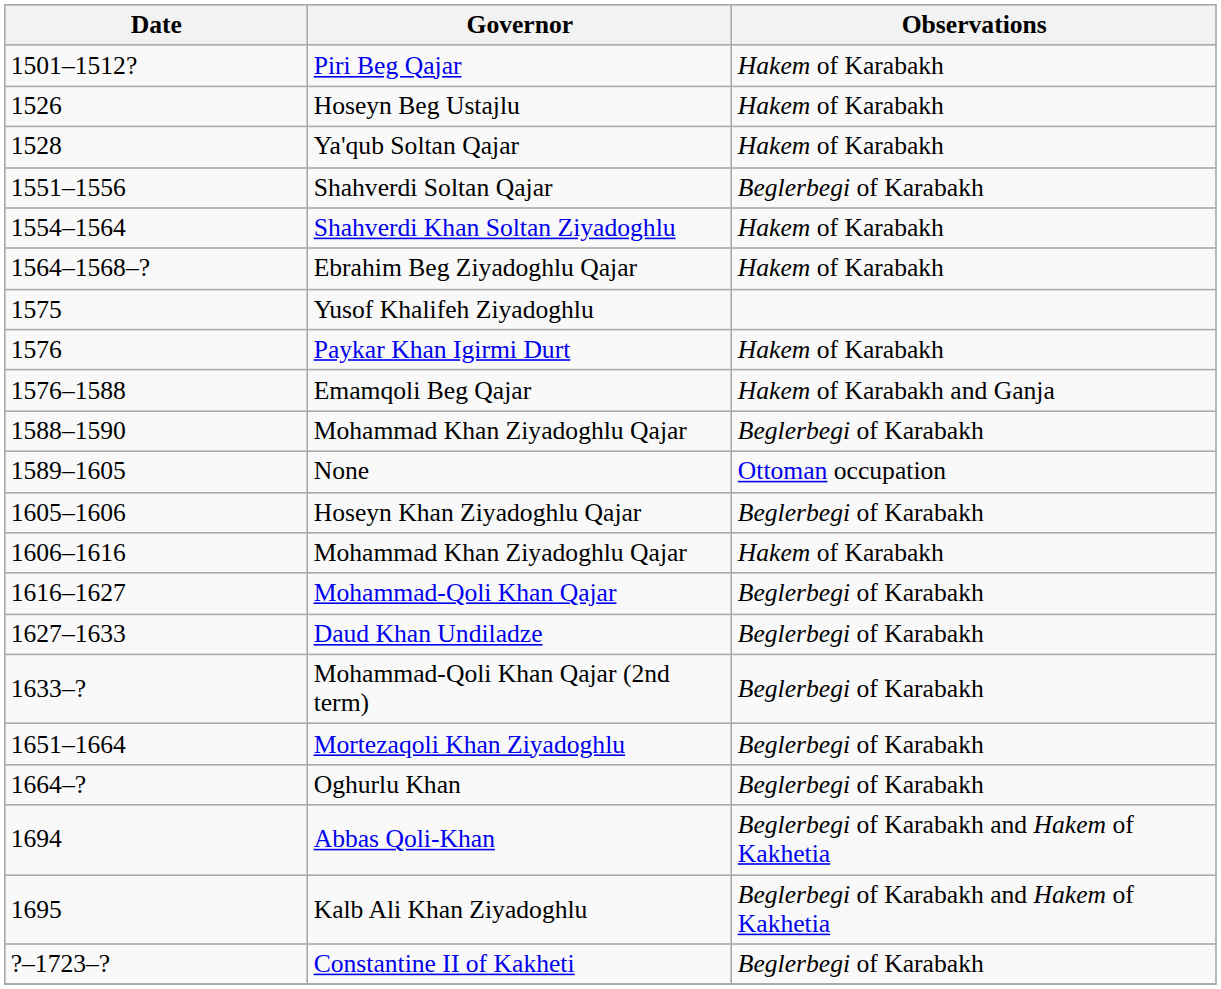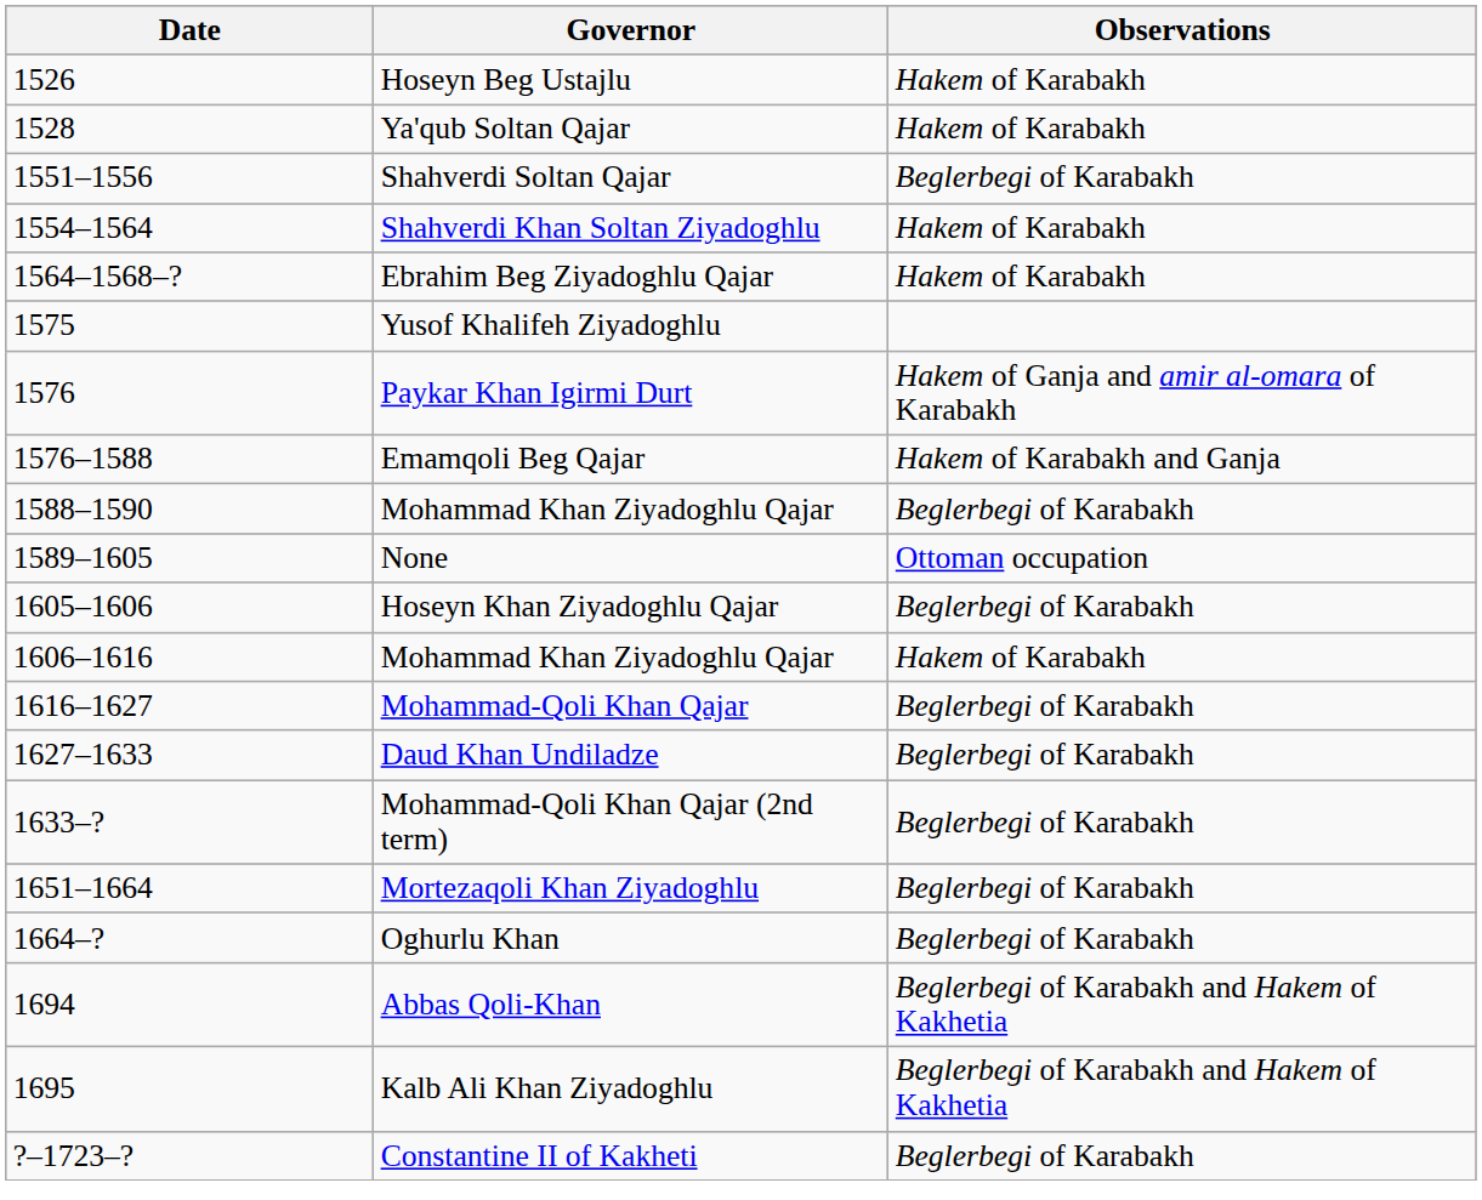 <table class="wikitable"  width="60%">
 <tr bgcolor="#FFDEAD">
 <th width="25%">Date</th>
 <th width="35%">Governor</th>
 <th width="75%">Observations</th>
-</tr>
-<tr>
-<td>1501–1512?</td>
-<td><a href='#'>Piri Beg Qajar</a></td>
-<td><em>Hakem</em> of Karabakh</td>
 </tr>
 <tr>
 <td>1526</td>
 <td>Hoseyn Beg Ustajlu</td>
 <td><em>Hakem</em> of Karabakh</td>
 </tr>
 <tr>
 <td>1528</td>
 <td>Ya'qub Soltan Qajar</td>
 <td><em>Hakem</em> of Karabakh</td>
 </tr>
 <tr>
 <td>1551–1556</td>
 <td>Shahverdi Soltan Qajar</td>
 <td><em>Beglerbegi</em> of Karabakh</td>
 </tr>
 <tr>
 <td>1554–1564</td>
 <td><a href='#'>Shahverdi Khan Soltan Ziyadoghlu</a></td>
 <td><em>Hakem</em> of Karabakh</td>
 </tr>
 <tr>
 <td>1564–1568–?</td>
 <td>Ebrahim Beg Ziyadoghlu Qajar</td>
 <td><em>Hakem</em> of Karabakh</td>
 </tr>
 <tr>
 <td>1575</td>
 <td>Yusof Khalifeh Ziyadoghlu</td>
 <td></td>
 </tr>
 <tr>
 <td>1576</td>
 <td><a href='#'>Paykar Khan Igirmi Durt</a></td>
-<td><em>Hakem</em> of Karabakh</td>
+<td><em>Hakem</em> of Ganja and <em><a href='#'>amir al-omara</a></em> of Karabakh</td>
 </tr>
 <tr>
 <td>1576–1588</td>
 <td>Emamqoli Beg Qajar</td>
 <td><em>Hakem</em> of Karabakh and Ganja</td>
 </tr>
 <tr>
 <td>1588–1590</td>
 <td>Mohammad Khan Ziyadoghlu Qajar</td>
 <td><em>Beglerbegi</em> of Karabakh</td>
 </tr>
 <tr>
 <td>1589–1605</td>
 <td>None</td>
 <td><a href='#'>Ottoman</a> occupation</td>
 </tr>
 <tr>
 <td>1605–1606</td>
 <td>Hoseyn Khan Ziyadoghlu Qajar</td>
 <td><em>Beglerbegi</em> of Karabakh</td>
 </tr>
 <tr>
 <td>1606–1616</td>
 <td>Mohammad Khan Ziyadoghlu Qajar</td>
 <td><em>Hakem</em> of Karabakh</td>
 </tr>
 <tr>
 <td>1616–1627</td>
 <td><a href='#'>Mohammad-Qoli Khan Qajar</a></td>
 <td><em>Beglerbegi</em> of Karabakh</td>
 </tr>
 <tr>
 <td>1627–1633</td>
 <td><a href='#'>Daud Khan Undiladze</a></td>
 <td><em>Beglerbegi</em> of Karabakh</td>
 </tr>
 <tr>
 <td>1633–?</td>
 <td>Mohammad-Qoli Khan Qajar (2nd term)</td>
 <td><em>Beglerbegi</em> of Karabakh</td>
 </tr>
 <tr>
 <td>1651–1664</td>
 <td><a href='#'>Mortezaqoli Khan Ziyadoghlu</a></td>
 <td><em>Beglerbegi</em> of Karabakh</td>
 </tr>
 <tr>
 <td>1664–?</td>
 <td>Oghurlu Khan</td>
 <td><em>Beglerbegi</em> of Karabakh</td>
 </tr>
 <tr>
 <td>1694</td>
 <td><a href='#'>Abbas Qoli-Khan</a></td>
 <td><em>Beglerbegi</em> of Karabakh and <em>Hakem</em> of <a href='#'>Kakhetia</a></td>
 </tr>
 <tr>
 <td>1695</td>
 <td>Kalb Ali Khan Ziyadoghlu</td>
 <td><em>Beglerbegi</em> of Karabakh and <em>Hakem</em> of <a href='#'>Kakhetia</a></td>
 </tr>
 <tr>
 <td>?–1723–?</td>
 <td><a href='#'>Constantine II of Kakheti</a></td>
 <td><em>Beglerbegi</em> of Karabakh</td>
 </tr>
 <tr>
 </tr>
 </table>
